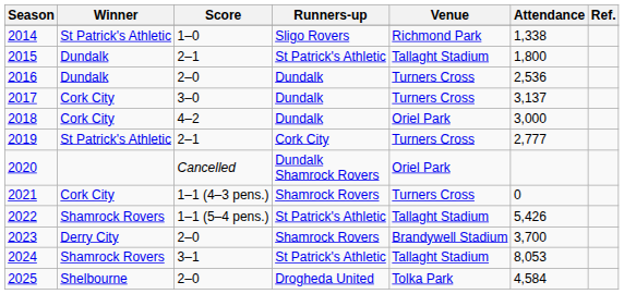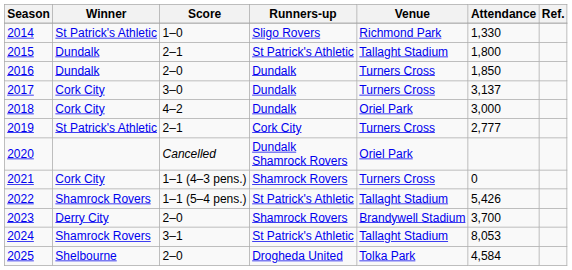 <table class="wikitable collapsible">
 <tr>
 <th>Season</th>
 <th>Winner</th>
 <th>Score</th>
 <th>Runners-up</th>
 <th>Venue</th>
 <th>Attendance</th>
 <th>Ref.</th>
 </tr>
 <tr 15B.C>
 </tr>
 <tr>
 <td><a href='#'>2014</a></td>
 <td><a href='#'>St Patrick's Athletic</a></td>
 <td>1–0</td>
 <td><a href='#'>Sligo Rovers</a></td>
 <td><a href='#'>Richmond Park</a></td>
-<td>1,338</td>
+<td>1,330</td>
 <td></td>
 </tr>
 <tr>
 <td><a href='#'>2015</a></td>
 <td><a href='#'>Dundalk</a></td>
 <td>2–1</td>
 <td><a href='#'>St Patrick's Athletic</a></td>
 <td><a href='#'>Tallaght Stadium</a></td>
 <td>1,800</td>
 <td></td>
 </tr>
 <tr>
 <td><a href='#'>2016</a></td>
 <td><a href='#'>Dundalk</a></td>
 <td>2–0</td>
 <td><a href='#'>Dundalk</a></td>
 <td><a href='#'>Turners Cross</a></td>
-<td>2,536</td>
+<td>1,850</td>
 <td></td>
 </tr>
 <tr>
 <td><a href='#'>2017</a></td>
 <td><a href='#'>Cork City</a></td>
 <td>3–0</td>
 <td><a href='#'>Dundalk</a></td>
 <td><a href='#'>Turners Cross</a></td>
 <td>3,137</td>
 <td></td>
 </tr>
 <tr>
 <td><a href='#'>2018</a></td>
 <td><a href='#'>Cork City</a></td>
 <td>4–2</td>
 <td><a href='#'>Dundalk</a></td>
 <td><a href='#'>Oriel Park</a></td>
 <td>3,000</td>
 <td></td>
 </tr>
 <tr>
 <td><a href='#'>2019</a></td>
 <td><a href='#'>St Patrick's Athletic</a></td>
 <td>2–1</td>
 <td><a href='#'>Cork City</a></td>
 <td><a href='#'>Turners Cross</a></td>
 <td>2,777</td>
 <td></td>
 </tr>
 <tr>
 <td><a href='#'>2020</a></td>
 <td></td>
 <td><em>Cancelled</em></td>
 <td><a href='#'>Dundalk</a><br><a href='#'>Shamrock Rovers</a></td>
 <td><a href='#'>Oriel Park</a></td>
 <td></td>
 <td></td>
 </tr>
 <tr>
 <td><a href='#'>2021</a></td>
 <td><a href='#'>Cork City</a></td>
 <td>1–1 (4–3 pens.)</td>
 <td><a href='#'>Shamrock Rovers</a></td>
 <td><a href='#'>Turners Cross</a></td>
 <td>0</td>
 <td></td>
 </tr>
 <tr>
 <td><a href='#'>2022</a></td>
 <td><a href='#'>Shamrock Rovers</a></td>
 <td>1–1 (5–4 pens.)</td>
 <td><a href='#'>St Patrick's Athletic</a></td>
 <td><a href='#'>Tallaght Stadium</a></td>
 <td>5,426</td>
 <td></td>
 </tr>
 <tr>
 <td><a href='#'>2023</a></td>
 <td><a href='#'>Derry City</a></td>
 <td>2–0</td>
 <td><a href='#'>Shamrock Rovers</a></td>
 <td><a href='#'>Brandywell Stadium</a></td>
 <td>3,700</td>
 <td></td>
 </tr>
 <tr>
 <td><a href='#'>2024</a></td>
 <td><a href='#'>Shamrock Rovers</a></td>
 <td>3–1</td>
 <td><a href='#'>St Patrick's Athletic</a></td>
 <td><a href='#'>Tallaght Stadium</a></td>
 <td>8,053</td>
 <td></td>
 </tr>
 <tr>
 <td><a href='#'>2025</a></td>
 <td><a href='#'>Shelbourne</a></td>
 <td>2–0</td>
 <td><a href='#'>Drogheda United</a></td>
 <td><a href='#'>Tolka Park</a></td>
 <td>4,584</td>
 <td></td>
 </tr>
 </table>
